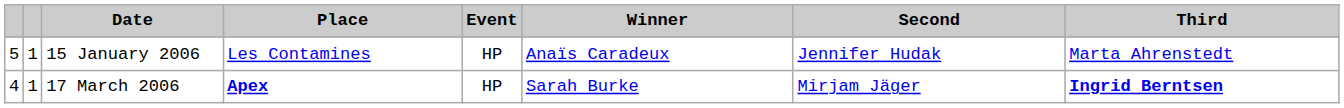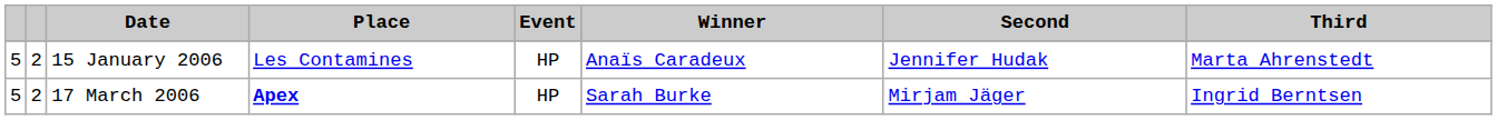 <table class="wikitable plainrowheaders" style="background:#fff; font-size:86%; line-height:16px; border:grey solid 1px; border-collapse:collapse;">
 <tr style="background:#ccc; text-align:center;">
 <th scope="col" style="background:#ccc; width=20 px;"></th>
 <th scope="col" style="background:#ccc; width=30 px;"></th>
 <th scope="col" style="background:#ccc; width:120px;">Date</th>
 <th scope="col" style="background:#ccc; width:160px;">Place</th>
 <th scope="col" style="background:#ccc; width:15px;">Event</th>
 <th scope="col" style="background:#ccc; width:185px;">Winner</th>
 <th scope="col" style="background:#ccc; width:185px;">Second</th>
 <th scope="col" style="background:#ccc; width:185px;">Third</th>
 </tr>
 <tr>
 <td align=center>5</td>
-<td align=center>1</td>
+<td align=center>2</td>
 <td>15 January 2006</td>
 <td> <a href='#'>Les Contamines</a></td>
 <td align=center>HP</td>
 <td> <a href='#'>Anaïs Caradeux</a></td>
 <td> <a href='#'>Jennifer Hudak</a></td>
 <td> <a href='#'>Marta Ahrenstedt</a></td>
 </tr>
 <tr>
-<td align=center>4</td>
-<td align=center>1</td>
+<td align=center>5</td>
+<td align=center>2</td>
 <td>17 March 2006</td>
 <td><strong> <a href='#'>Apex</a></strong></td>
 <td align=center>HP</td>
 <td> <a href='#'>Sarah Burke</a></td>
 <td> <a href='#'>Mirjam Jäger</a></td>
-<td><strong> <a href='#'>Ingrid Berntsen</a></strong></td>
+<td> <a href='#'>Ingrid Berntsen</a></td>
 </tr>
 </table>
